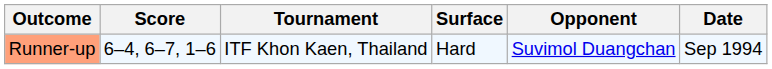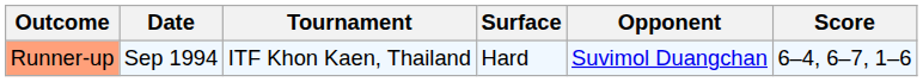 <table class="wikitable" style="font-size:97%">
 <tr>
 <th>Outcome</th>
-<th>Score</th>
+<th>Date</th>
 <th>Tournament</th>
 <th>Surface</th>
 <th>Opponent</th>
-<th>Date</th>
+<th>Score</th>
 </tr>
 <tr style="background:#f0f8ff;">
 <td style="background:#ffa07a;">Runner-up</td>
-<td>6–4, 6–7, 1–6</td>
+<td>Sep 1994</td>
 <td>ITF Khon Kaen, Thailand</td>
 <td>Hard</td>
 <td> <a href='#'>Suvimol Duangchan</a></td>
-<td>Sep 1994</td>
+<td>6–4, 6–7, 1–6</td>
 </tr>
 </table>
